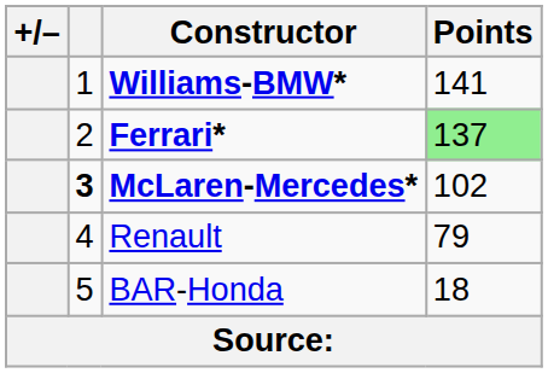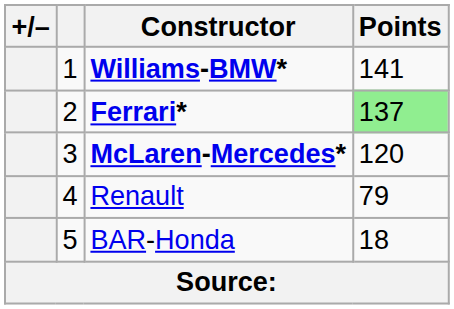 <table class="wikitable" style="font-size: 85%;">
 <tr>
 <th scope="col">+/–</th>
 <th scope="col"></th>
 <th scope="col">Constructor</th>
 <th scope="col">Points</th>
 </tr>
 <tr>
 <th scope="row"></th>
 <td align="center">1</td>
 <td> <strong><a href='#'>Williams</a>-<a href='#'>BMW</a>*</strong></td>
 <td>141</td>
 </tr>
 <tr>
 <th scope="row"></th>
 <td align="center">2</td>
 <td> <strong><a href='#'>Ferrari</a>*</strong></td>
 <td style="background: lightgreen;">137</td>
 </tr>
 <tr>
 <th scope="row"></th>
-<td align="center"><strong>3</strong></td>
+<td align="center">3</td>
 <td> <strong><a href='#'>McLaren</a>-<a href='#'>Mercedes</a>*</strong></td>
-<td>102</td>
+<td>120</td>
 </tr>
 <tr>
 <th scope="row"></th>
 <td align="center">4</td>
 <td> <a href='#'>Renault</a></td>
 <td>79</td>
 </tr>
 <tr>
 <th scope="row"></th>
 <td align="center">5</td>
 <td> <a href='#'>BAR</a>-<a href='#'>Honda</a></td>
 <td>18</td>
 </tr>
 <tr>
 <th colspan=4>Source: </th>
 </tr>
 </table>
